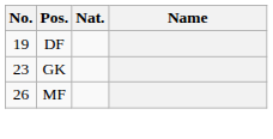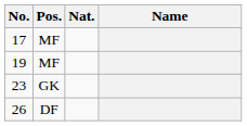 <table class="wikitable sortable plainrowheaders" style="text-align:center">
 <tr>
 <th scope="col">No.</th>
 <th scope="col">Pos.</th>
 <th scope="col">Nat.</th>
 <th width="150" scope="col">Name</th>
 </tr>
 <tr>
+<td>17</td>
+<td>MF</td>
+<td></td>
+<th scope="row"></th>
+</tr>
+<tr>
 <td>19</td>
-<td>DF</td>
+<td>MF</td>
 <td></td>
 <th scope="row"></th>
 </tr>
 <tr>
 <td>23</td>
 <td>GK</td>
 <td></td>
 <th scope="row"></th>
 </tr>
 <tr>
 <td>26</td>
-<td>MF</td>
+<td>DF</td>
 <td></td>
 <th scope="row"></th>
 </tr>
 </table>
